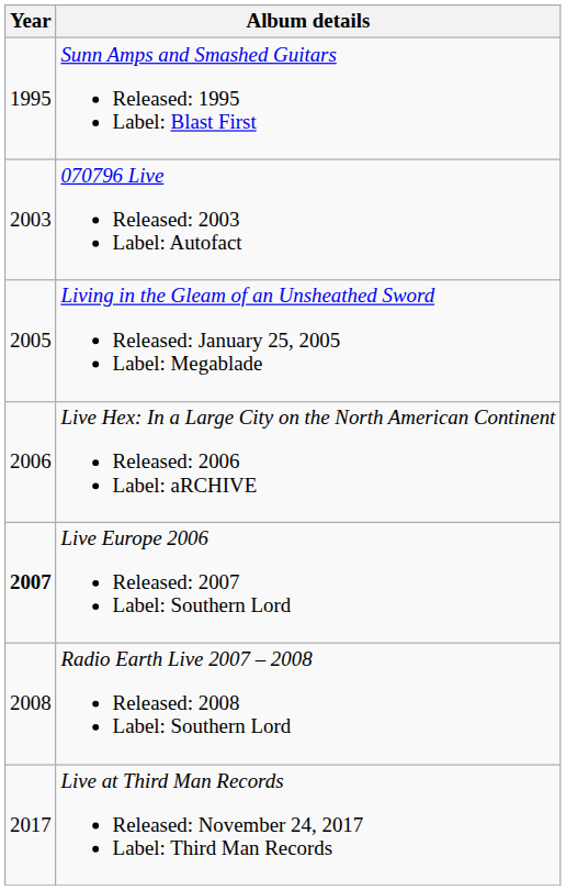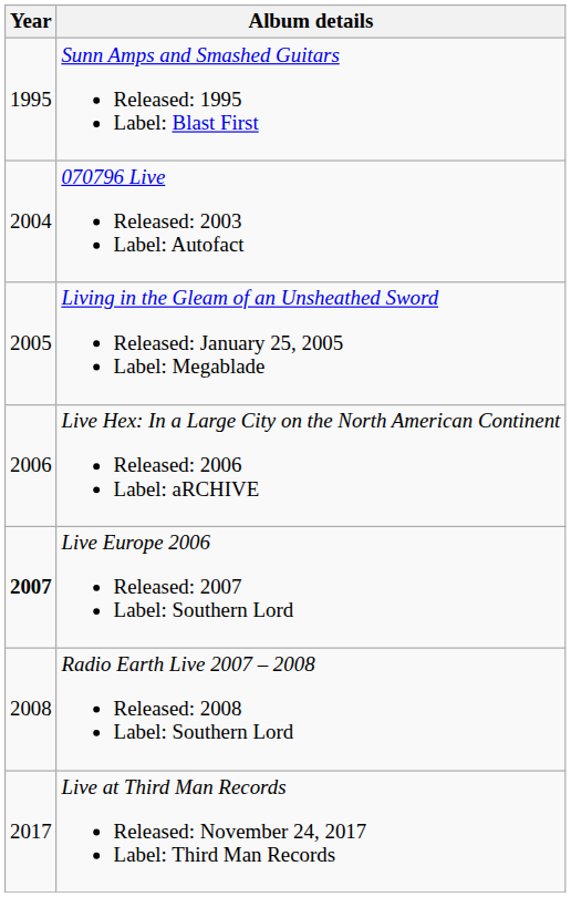 <table class="wikitable">
 <tr>
 <th>Year</th>
 <th>Album details</th>
 </tr>
 <tr>
 <td>1995</td>
 <td><em><a href='#'>Sunn Amps and Smashed Guitars</a></em><br><ul><li>Released: 1995</li><li>Label: <a href='#'>Blast First</a></li></ul></td>
 </tr>
 <tr>
-<td>2003</td>
+<td>2004</td>
 <td><em><a href='#'>070796 Live</a></em><br><ul><li>Released: 2003</li><li>Label: Autofact</li></ul></td>
 </tr>
 <tr>
 <td>2005</td>
 <td><em><a href='#'>Living in the Gleam of an Unsheathed Sword</a></em><br><ul><li>Released: January 25, 2005</li><li>Label: Megablade</li></ul></td>
 </tr>
 <tr>
 <td>2006</td>
 <td><em>Live Hex: In a Large City on the North American Continent</em><br><ul><li>Released: 2006</li><li>Label: aRCHIVE</li></ul></td>
 </tr>
 <tr>
 <td><strong>2007</strong></td>
 <td><em>Live Europe 2006</em><br><ul><li>Released: 2007</li><li>Label: Southern Lord</li></ul></td>
 </tr>
 <tr>
 <td>2008</td>
 <td><em>Radio Earth Live 2007 – 2008</em><br><ul><li>Released: 2008</li><li>Label: Southern Lord</li></ul></td>
 </tr>
 <tr>
 <td>2017</td>
 <td><em>Live at Third Man Records</em><br><ul><li>Released: November 24, 2017</li><li>Label: Third Man Records</li></ul></td>
 </tr>
 </table>
